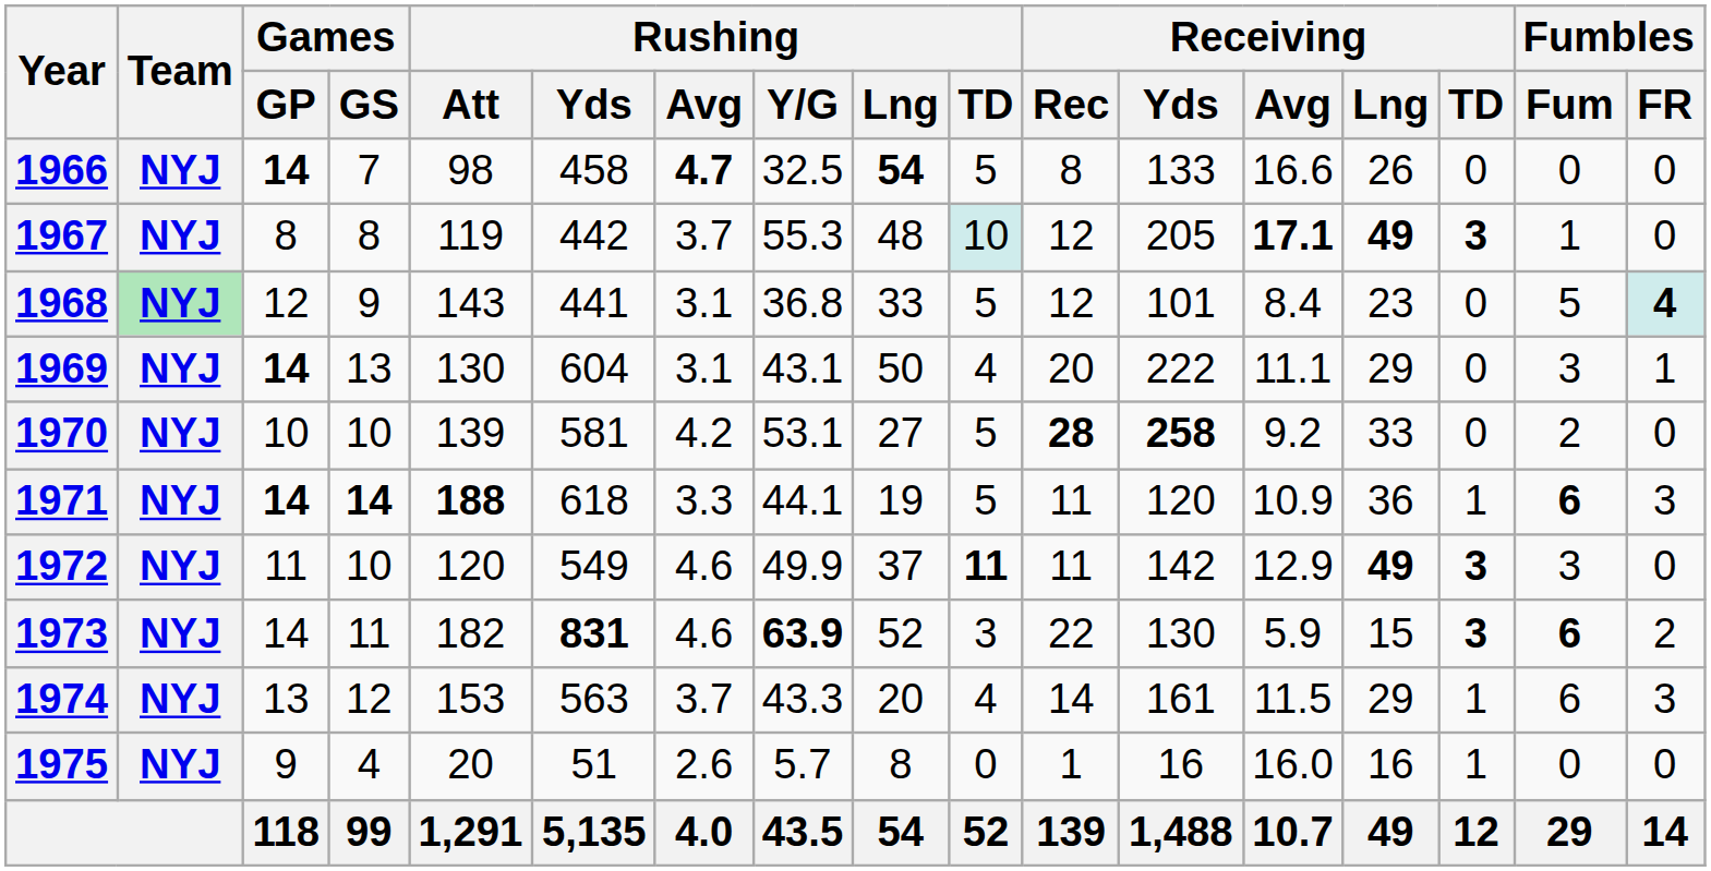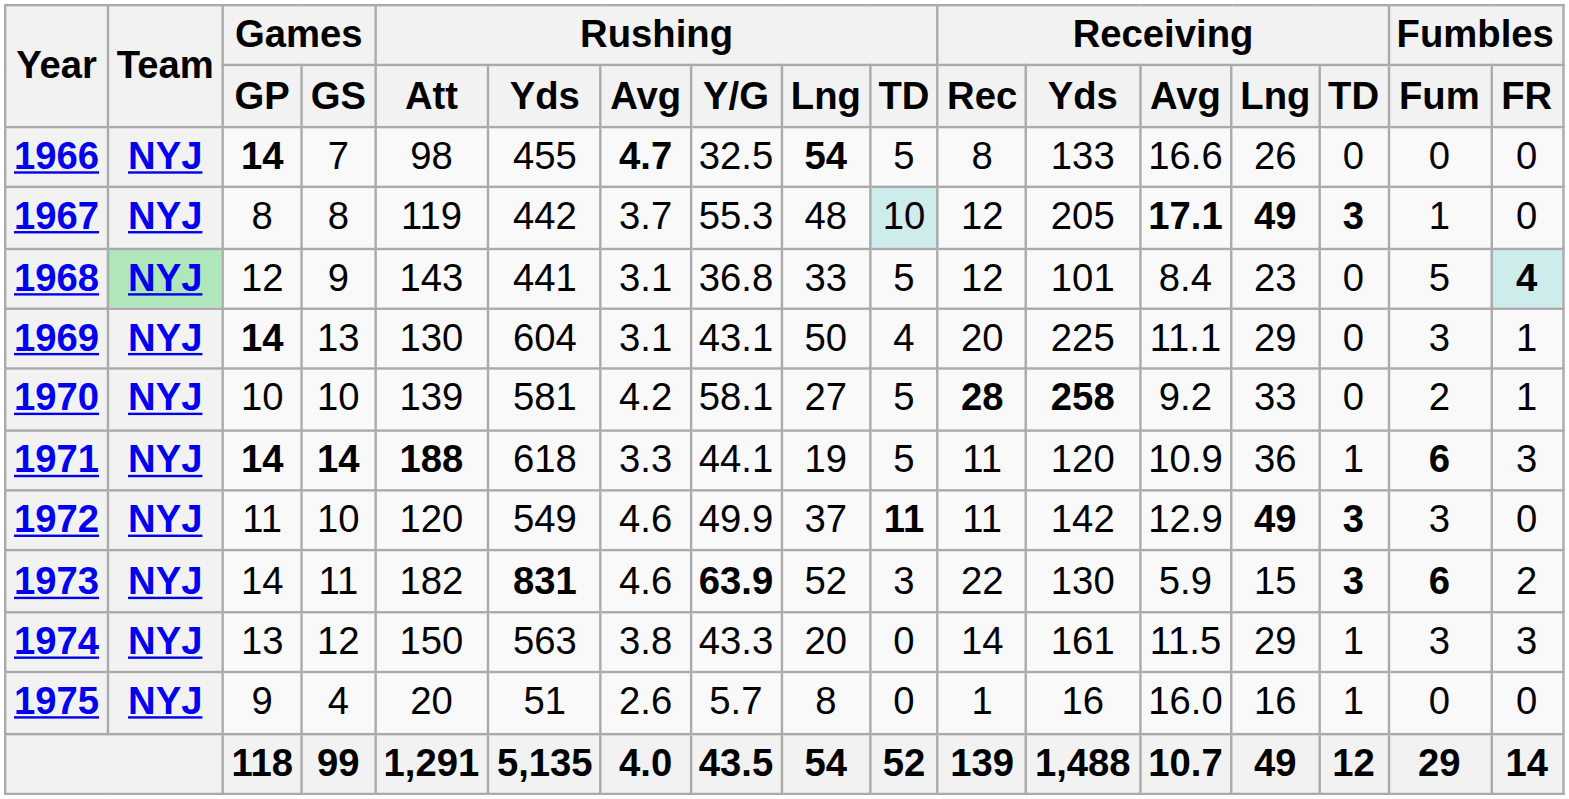 <table class= "wikitable" style="text-align:center;">
 <tr>
 <th rowspan="2">Year</th>
 <th rowspan="2">Team</th>
 <th colspan="2">Games</th>
 <th colspan="6">Rushing</th>
 <th colspan="5">Receiving</th>
 <th colspan="2">Fumbles</th>
 </tr>
 <tr>
 <th>GP</th>
 <th>GS</th>
 <th>Att</th>
 <th>Yds</th>
 <th>Avg</th>
 <th>Y/G</th>
 <th>Lng</th>
 <th>TD</th>
 <th>Rec</th>
 <th>Yds</th>
 <th>Avg</th>
 <th>Lng</th>
 <th>TD</th>
 <th>Fum</th>
 <th>FR</th>
 </tr>
 <tr>
 <th><a href='#'>1966</a></th>
 <th><a href='#'>NYJ</a></th>
 <td><strong>14</strong></td>
 <td>7</td>
 <td>98</td>
-<td>458</td>
+<td>455</td>
 <td><strong>4.7</strong></td>
 <td>32.5</td>
 <td><strong>54</strong></td>
 <td>5</td>
 <td>8</td>
 <td>133</td>
 <td>16.6</td>
 <td>26</td>
 <td>0</td>
 <td>0</td>
 <td>0</td>
 </tr>
 <tr>
 <th><a href='#'>1967</a></th>
 <th><a href='#'>NYJ</a></th>
 <td>8</td>
 <td>8</td>
 <td>119</td>
 <td>442</td>
 <td>3.7</td>
 <td>55.3</td>
 <td>48</td>
 <td style="background:#cfecec;">10</td>
 <td>12</td>
 <td>205</td>
 <td><strong>17.1</strong></td>
 <td><strong>49</strong></td>
 <td><strong>3</strong></td>
 <td>1</td>
 <td>0</td>
 </tr>
 <tr>
 <th><a href='#'>1968</a></th>
 <th style="background:#afe6ba;"><a href='#'>NYJ</a></th>
 <td>12</td>
 <td>9</td>
 <td>143</td>
 <td>441</td>
 <td>3.1</td>
 <td>36.8</td>
 <td>33</td>
 <td>5</td>
 <td>12</td>
 <td>101</td>
 <td>8.4</td>
 <td>23</td>
 <td>0</td>
 <td>5</td>
 <td style="background:#cfecec;"><strong>4</strong></td>
 </tr>
 <tr>
 <th><a href='#'>1969</a></th>
 <th><a href='#'>NYJ</a></th>
 <td><strong>14</strong></td>
 <td>13</td>
 <td>130</td>
 <td>604</td>
 <td>3.1</td>
 <td>43.1</td>
 <td>50</td>
 <td>4</td>
 <td>20</td>
-<td>222</td>
+<td>225</td>
 <td>11.1</td>
 <td>29</td>
 <td>0</td>
 <td>3</td>
 <td>1</td>
 </tr>
 <tr>
 <th><a href='#'>1970</a></th>
 <th><a href='#'>NYJ</a></th>
 <td>10</td>
 <td>10</td>
 <td>139</td>
 <td>581</td>
 <td>4.2</td>
-<td>53.1</td>
+<td>58.1</td>
 <td>27</td>
 <td>5</td>
 <td><strong>28</strong></td>
 <td><strong>258</strong></td>
 <td>9.2</td>
 <td>33</td>
 <td>0</td>
 <td>2</td>
-<td>0</td>
+<td>1</td>
 </tr>
 <tr>
 <th><a href='#'>1971</a></th>
 <th><a href='#'>NYJ</a></th>
 <td><strong>14</strong></td>
 <td><strong>14</strong></td>
 <td><strong>188</strong></td>
 <td>618</td>
 <td>3.3</td>
 <td>44.1</td>
 <td>19</td>
 <td>5</td>
 <td>11</td>
 <td>120</td>
 <td>10.9</td>
 <td>36</td>
 <td>1</td>
 <td><strong>6</strong></td>
 <td>3</td>
 </tr>
 <tr>
 <th><a href='#'>1972</a></th>
 <th><a href='#'>NYJ</a></th>
 <td>11</td>
 <td>10</td>
 <td>120</td>
 <td>549</td>
 <td>4.6</td>
 <td>49.9</td>
 <td>37</td>
 <td><strong>11</strong></td>
 <td>11</td>
 <td>142</td>
 <td>12.9</td>
 <td><strong>49</strong></td>
 <td><strong>3</strong></td>
 <td>3</td>
 <td>0</td>
 </tr>
 <tr>
 <th><a href='#'>1973</a></th>
 <th><a href='#'>NYJ</a></th>
 <td>14</td>
 <td>11</td>
 <td>182</td>
 <td><strong>831</strong></td>
 <td>4.6</td>
 <td><strong>63.9</strong></td>
 <td>52</td>
 <td>3</td>
 <td>22</td>
 <td>130</td>
 <td>5.9</td>
 <td>15</td>
 <td><strong>3</strong></td>
 <td><strong>6</strong></td>
 <td>2</td>
 </tr>
 <tr>
 <th><a href='#'>1974</a></th>
 <th><a href='#'>NYJ</a></th>
 <td>13</td>
 <td>12</td>
-<td>153</td>
+<td>150</td>
 <td>563</td>
-<td>3.7</td>
+<td>3.8</td>
 <td>43.3</td>
 <td>20</td>
-<td>4</td>
+<td>0</td>
 <td>14</td>
 <td>161</td>
 <td>11.5</td>
 <td>29</td>
 <td>1</td>
-<td>6</td>
+<td>3</td>
 <td>3</td>
 </tr>
 <tr>
 <th><a href='#'>1975</a></th>
 <th><a href='#'>NYJ</a></th>
 <td>9</td>
 <td>4</td>
 <td>20</td>
 <td>51</td>
 <td>2.6</td>
 <td>5.7</td>
 <td>8</td>
 <td>0</td>
 <td>1</td>
 <td>16</td>
 <td>16.0</td>
 <td>16</td>
 <td>1</td>
 <td>0</td>
 <td>0</td>
 </tr>
 <tr>
 <th colspan="2"></th>
 <th>118</th>
 <th>99</th>
 <th>1,291</th>
 <th>5,135</th>
 <th>4.0</th>
 <th>43.5</th>
 <th>54</th>
 <th>52</th>
 <th>139</th>
 <th>1,488</th>
 <th>10.7</th>
 <th>49</th>
 <th>12</th>
 <th>29</th>
 <th>14</th>
 </tr>
 </table>
